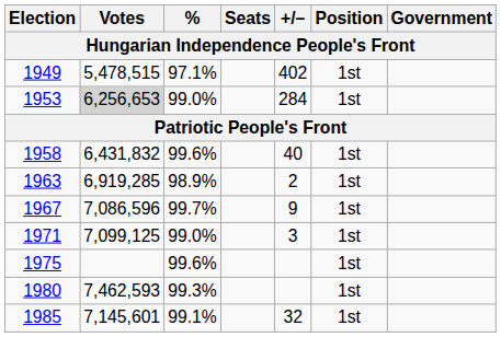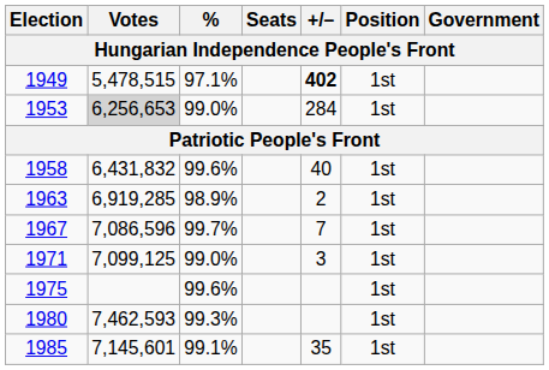 <table class="wikitable" style="text-align:center">
 <tr>
 <th>Election</th>
 <th>Votes</th>
 <th>%</th>
 <th>Seats</th>
 <th>+/–</th>
 <th>Position</th>
 <th>Government</th>
 </tr>
 <tr>
 <th colspan="7">Hungarian Independence People's Front</th>
 </tr>
 <tr>
 <td><a href='#'>1949</a></td>
 <td>5,478,515</td>
 <td>97.1%</td>
 <td></td>
-<td> 402</td>
+<td><strong> 402</strong></td>
 <td> 1st</td>
 <td></td>
 </tr>
 <tr>
 <td><a href='#'>1953</a></td>
 <td style="background: lightgrey;">6,256,653</td>
 <td>99.0%</td>
 <td></td>
 <td> 284</td>
 <td> 1st</td>
 <td></td>
 </tr>
 <tr>
 <th colspan="7">Patriotic People's Front</th>
 </tr>
 <tr>
 <td><a href='#'>1958</a></td>
 <td>6,431,832</td>
 <td>99.6%</td>
 <td></td>
 <td> 40</td>
 <td> 1st</td>
 <td></td>
 </tr>
 <tr>
 <td><a href='#'>1963</a></td>
 <td>6,919,285</td>
 <td>98.9%</td>
 <td></td>
 <td> 2</td>
 <td> 1st</td>
 <td></td>
 </tr>
 <tr>
 <td><a href='#'>1967</a></td>
 <td>7,086,596</td>
 <td>99.7%</td>
 <td></td>
-<td> 9</td>
+<td> 7</td>
 <td> 1st</td>
 <td></td>
 </tr>
 <tr>
 <td><a href='#'>1971</a></td>
 <td>7,099,125</td>
 <td>99.0%</td>
 <td></td>
 <td> 3</td>
 <td> 1st</td>
 <td></td>
 </tr>
 <tr>
 <td><a href='#'>1975</a></td>
 <td></td>
 <td>99.6%</td>
 <td></td>
 <td></td>
 <td> 1st</td>
 <td></td>
 </tr>
 <tr>
 <td><a href='#'>1980</a></td>
 <td>7,462,593</td>
 <td>99.3%</td>
 <td></td>
 <td></td>
 <td> 1st</td>
 <td></td>
 </tr>
 <tr>
 <td><a href='#'>1985</a></td>
 <td>7,145,601</td>
 <td>99.1%</td>
 <td></td>
-<td> 32</td>
+<td> 35</td>
 <td> 1st</td>
 <td></td>
 </tr>
 </table>
